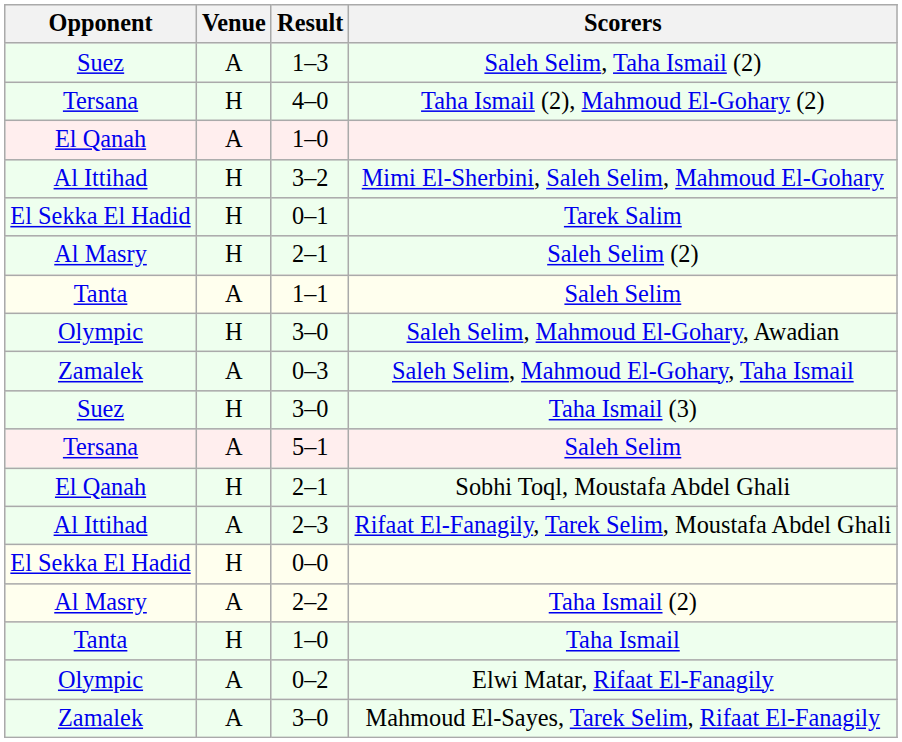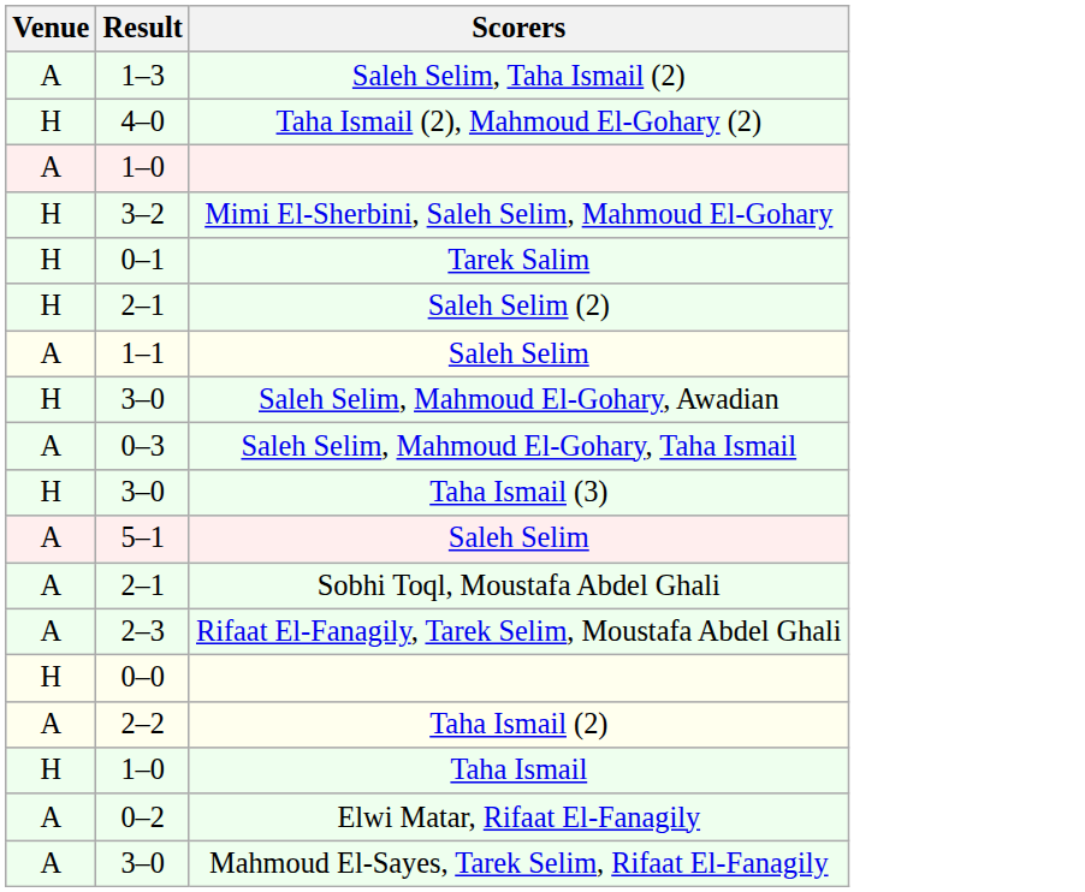 <table class="wikitable sortable" style="font-size:100%; text-align:center">
 <tr>
-<th>Opponent</th>
 <th>Venue</th>
 <th>Result</th>
 <th>Scorers</th>
 </tr>
 <tr bgcolor = "#EEFFEE">
-<td><a href='#'>Suez</a></td>
 <td>A</td>
 <td>1–3</td>
 <td><a href='#'>Saleh Selim</a>, <a href='#'>Taha Ismail</a> (2)</td>
 </tr>
 <tr bgcolor = "#EEFFEE">
-<td><a href='#'>Tersana</a></td>
 <td>H</td>
 <td>4–0</td>
 <td><a href='#'>Taha Ismail</a> (2), <a href='#'>Mahmoud El-Gohary</a> (2)</td>
 </tr>
 <tr bgcolor = "#FFEEEE">
-<td><a href='#'>El Qanah</a></td>
 <td>A</td>
 <td>1–0</td>
 <td></td>
 </tr>
 <tr bgcolor = "#EEFFEE">
-<td><a href='#'>Al Ittihad</a></td>
 <td>H</td>
 <td>3–2</td>
 <td><a href='#'>Mimi El-Sherbini</a>, <a href='#'>Saleh Selim</a>, <a href='#'>Mahmoud El-Gohary</a></td>
 </tr>
 <tr bgcolor = "#EEFFEE">
-<td><a href='#'>El Sekka El Hadid</a></td>
 <td>H</td>
 <td>0–1</td>
 <td><a href='#'>Tarek Salim</a></td>
 </tr>
 <tr bgcolor = "#EEFFEE">
-<td><a href='#'>Al Masry</a></td>
 <td>H</td>
 <td>2–1</td>
 <td><a href='#'>Saleh Selim</a> (2)</td>
 </tr>
 <tr bgcolor = "#FFFFEE">
-<td><a href='#'>Tanta</a></td>
 <td>A</td>
 <td>1–1</td>
 <td><a href='#'>Saleh Selim</a></td>
 </tr>
 <tr bgcolor = "#EEFFEE">
-<td><a href='#'>Olympic</a></td>
 <td>H</td>
 <td>3–0</td>
 <td><a href='#'>Saleh Selim</a>, <a href='#'>Mahmoud El-Gohary</a>, Awadian</td>
 </tr>
 <tr bgcolor = "#EEFFEE">
-<td><a href='#'>Zamalek</a></td>
 <td>A</td>
 <td>0–3</td>
 <td><a href='#'>Saleh Selim</a>, <a href='#'>Mahmoud El-Gohary</a>, <a href='#'>Taha Ismail</a></td>
 </tr>
 <tr bgcolor = "#EEFFEE">
-<td><a href='#'>Suez</a></td>
 <td>H</td>
 <td>3–0</td>
 <td><a href='#'>Taha Ismail</a> (3)</td>
 </tr>
 <tr bgcolor = "#FFEEEE">
-<td><a href='#'>Tersana</a></td>
 <td>A</td>
 <td>5–1</td>
 <td><a href='#'>Saleh Selim</a></td>
 </tr>
 <tr bgcolor = "#EEFFEE">
-<td><a href='#'>El Qanah</a></td>
-<td>H</td>
+<td>A</td>
 <td>2–1</td>
 <td>Sobhi Toql, Moustafa Abdel Ghali</td>
 </tr>
 <tr bgcolor = "#EEFFEE">
-<td><a href='#'>Al Ittihad</a></td>
 <td>A</td>
 <td>2–3</td>
 <td><a href='#'>Rifaat El-Fanagily</a>, <a href='#'>Tarek Selim</a>, Moustafa Abdel Ghali</td>
 </tr>
 <tr bgcolor = "#FFFFEE">
-<td><a href='#'>El Sekka El Hadid</a></td>
 <td>H</td>
 <td>0–0</td>
 <td></td>
 </tr>
 <tr bgcolor = "#FFFFEE">
-<td><a href='#'>Al Masry</a></td>
 <td>A</td>
 <td>2–2</td>
 <td><a href='#'>Taha Ismail</a> (2)</td>
 </tr>
 <tr bgcolor = "#EEFFEE">
-<td><a href='#'>Tanta</a></td>
 <td>H</td>
 <td>1–0</td>
 <td><a href='#'>Taha Ismail</a></td>
 </tr>
 <tr bgcolor = "#EEFFEE">
-<td><a href='#'>Olympic</a></td>
 <td>A</td>
 <td>0–2</td>
 <td>Elwi Matar, <a href='#'>Rifaat El-Fanagily</a></td>
 </tr>
 <tr bgcolor = "#EEFFEE">
-<td><a href='#'>Zamalek</a></td>
 <td>A</td>
 <td>3–0</td>
 <td>Mahmoud El-Sayes, <a href='#'>Tarek Selim</a>, <a href='#'>Rifaat El-Fanagily</a></td>
 </tr>
 </table>
